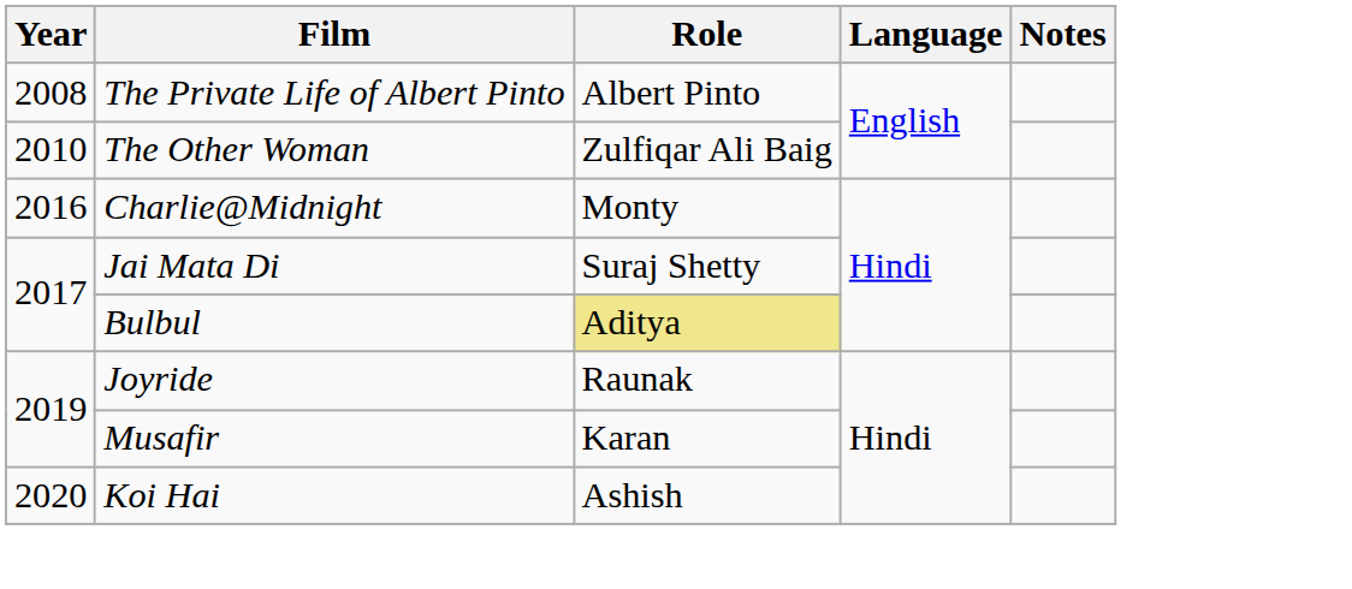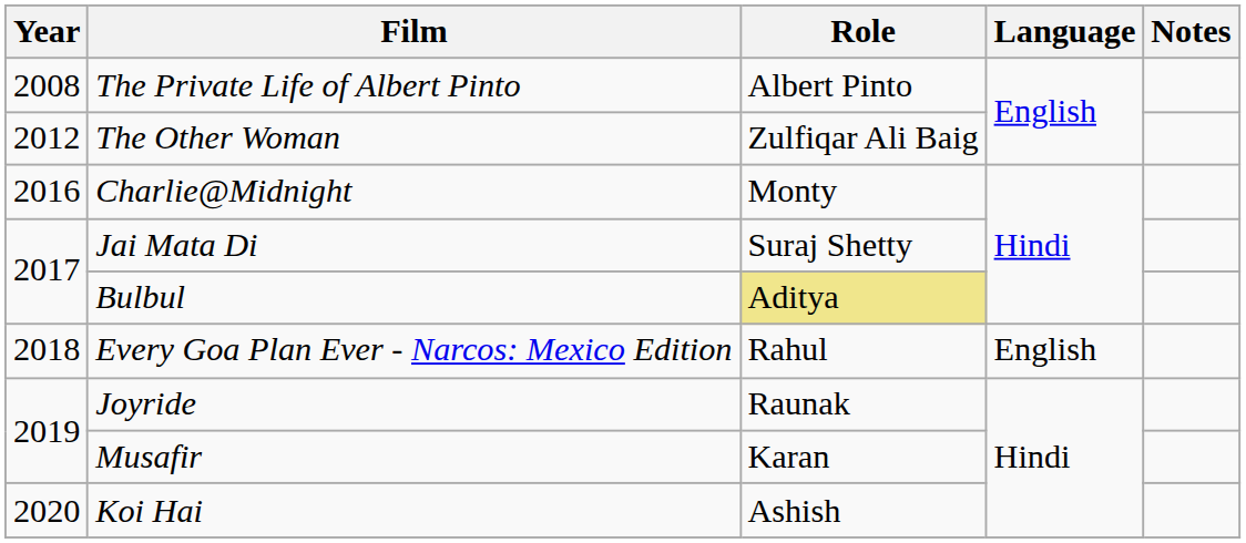 <table class="wikitable sortable">
 <tr>
 <th>Year</th>
 <th>Film</th>
 <th>Role</th>
 <th>Language</th>
 <th>Notes</th>
 </tr>
 <tr>
 <td>2008</td>
 <td><em>The Private Life of Albert Pinto</em></td>
 <td>Albert Pinto</td>
 <td rowspan="2"><a href='#'>English</a></td>
 <td></td>
 </tr>
 <tr>
-<td>2010</td>
+<td>2012</td>
 <td><em>The Other Woman</em></td>
 <td>Zulfiqar Ali Baig</td>
 <td></td>
 </tr>
 <tr>
 <td>2016</td>
 <td><em>Charlie@Midnight</em></td>
 <td>Monty</td>
 <td rowspan="3"><a href='#'>Hindi</a></td>
 <td></td>
 </tr>
 <tr>
 <td rowspan="2">2017</td>
 <td><em>Jai Mata Di</em></td>
 <td>Suraj Shetty</td>
 <td></td>
 </tr>
 <tr>
 <td><em>Bulbul</em></td>
 <td style="background: khaki;">Aditya</td>
 <td></td>
 </tr>
 <tr>
+<td>2018</td>
+<td><em>Every Goa Plan Ever - <a href='#'>Narcos: Mexico</a> Edition</em></td>
+<td>Rahul</td>
+<td>English</td>
+<td></td>
+</tr>
+<tr>
 <td rowspan="2">2019</td>
 <td><em>Joyride</em></td>
 <td>Raunak</td>
 <td rowspan="3">Hindi</td>
 <td></td>
 </tr>
 <tr>
 <td><em>Musafir</em></td>
 <td>Karan</td>
 <td></td>
 </tr>
 <tr>
 <td>2020</td>
 <td><em>Koi Hai</em></td>
 <td>Ashish</td>
 <td></td>
 </tr>
 </table>
